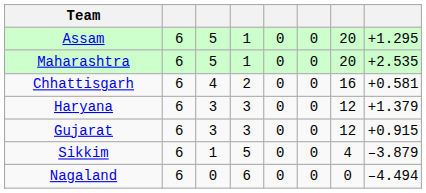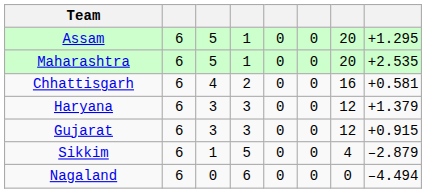 <table class="wikitable" style="text-align:center">
 <tr>
 <th style="width:140px;">Team</th>
 <th style="width:25px;"></th>
 <th style="width:25px;"></th>
 <th style="width:25px;"></th>
 <th style="width:25px;"></th>
 <th style="width:25px;"></th>
 <th style="width:25px;"></th>
 <th style="width:40px;"></th>
 </tr>
 <tr style="background:#cfc;">
 <td><a href='#'>Assam</a></td>
 <td>6</td>
 <td>5</td>
 <td>1</td>
 <td>0</td>
 <td>0</td>
 <td>20</td>
 <td>+1.295</td>
 </tr>
 <tr style="background:#cfc;">
 <td><a href='#'>Maharashtra</a></td>
 <td>6</td>
 <td>5</td>
 <td>1</td>
 <td>0</td>
 <td>0</td>
 <td>20</td>
 <td>+2.535</td>
 </tr>
 <tr>
 <td><a href='#'>Chhattisgarh</a></td>
 <td>6</td>
 <td>4</td>
 <td>2</td>
 <td>0</td>
 <td>0</td>
 <td>16</td>
 <td>+0.581</td>
 </tr>
 <tr>
 <td><a href='#'>Haryana</a></td>
 <td>6</td>
 <td>3</td>
 <td>3</td>
 <td>0</td>
 <td>0</td>
 <td>12</td>
 <td>+1.379</td>
 </tr>
 <tr>
 <td><a href='#'>Gujarat</a></td>
 <td>6</td>
 <td>3</td>
 <td>3</td>
 <td>0</td>
 <td>0</td>
 <td>12</td>
 <td>+0.915</td>
 </tr>
 <tr>
 <td><a href='#'>Sikkim</a></td>
 <td>6</td>
 <td>1</td>
 <td>5</td>
 <td>0</td>
 <td>0</td>
 <td>4</td>
-<td>–3.879</td>
+<td>–2.879</td>
 </tr>
 <tr>
 <td><a href='#'>Nagaland</a></td>
 <td>6</td>
 <td>0</td>
 <td>6</td>
 <td>0</td>
 <td>0</td>
 <td>0</td>
 <td>–4.494</td>
 </tr>
 </table>
